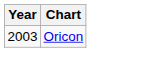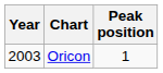 <table class="wikitable">
 <tr>
 <th>Year</th>
 <th>Chart</th>
+<th>Peak<br>position</th>
 </tr>
 <tr>
 <td>2003</td>
 <td><a href='#'>Oricon</a></td>
+<td style="text-align:center">1</td>
 </tr>
 </table>
